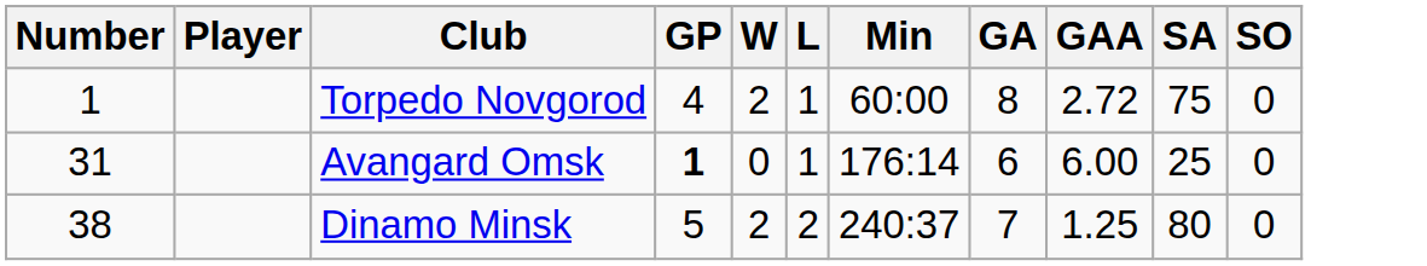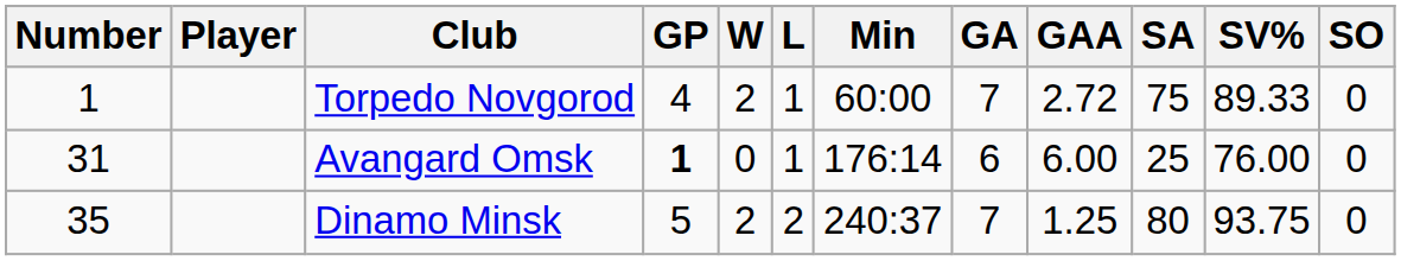 <table class="wikitable sortable" style="text-align: center;">
 <tr>
 <th>Number</th>
 <th>Player</th>
 <th>Club</th>
 <th>GP</th>
 <th>W</th>
 <th>L</th>
 <th>Min</th>
 <th>GA</th>
 <th>GAA</th>
 <th>SA</th>
+<th>SV%</th>
 <th>SO</th>
 </tr>
 <tr>
 <td>1</td>
 <td align=left></td>
 <td align=left> <a href='#'>Torpedo Novgorod</a></td>
 <td>4</td>
 <td>2</td>
 <td>1</td>
 <td>60:00</td>
-<td>8</td>
+<td>7</td>
 <td>2.72</td>
 <td>75</td>
+<td>89.33</td>
 <td>0</td>
 </tr>
 <tr>
 <td>31</td>
 <td align=left></td>
 <td align=left> <a href='#'>Avangard Omsk</a></td>
 <td><strong>1</strong></td>
 <td>0</td>
 <td>1</td>
 <td>176:14</td>
 <td>6</td>
 <td>6.00</td>
 <td>25</td>
+<td>76.00</td>
 <td>0</td>
 </tr>
 <tr>
-<td>38</td>
+<td>35</td>
 <td align=left></td>
 <td align=left> <a href='#'>Dinamo Minsk</a></td>
 <td>5</td>
 <td>2</td>
 <td>2</td>
 <td>240:37</td>
 <td>7</td>
 <td>1.25</td>
 <td>80</td>
+<td>93.75</td>
 <td>0</td>
 </tr>
 </table>
